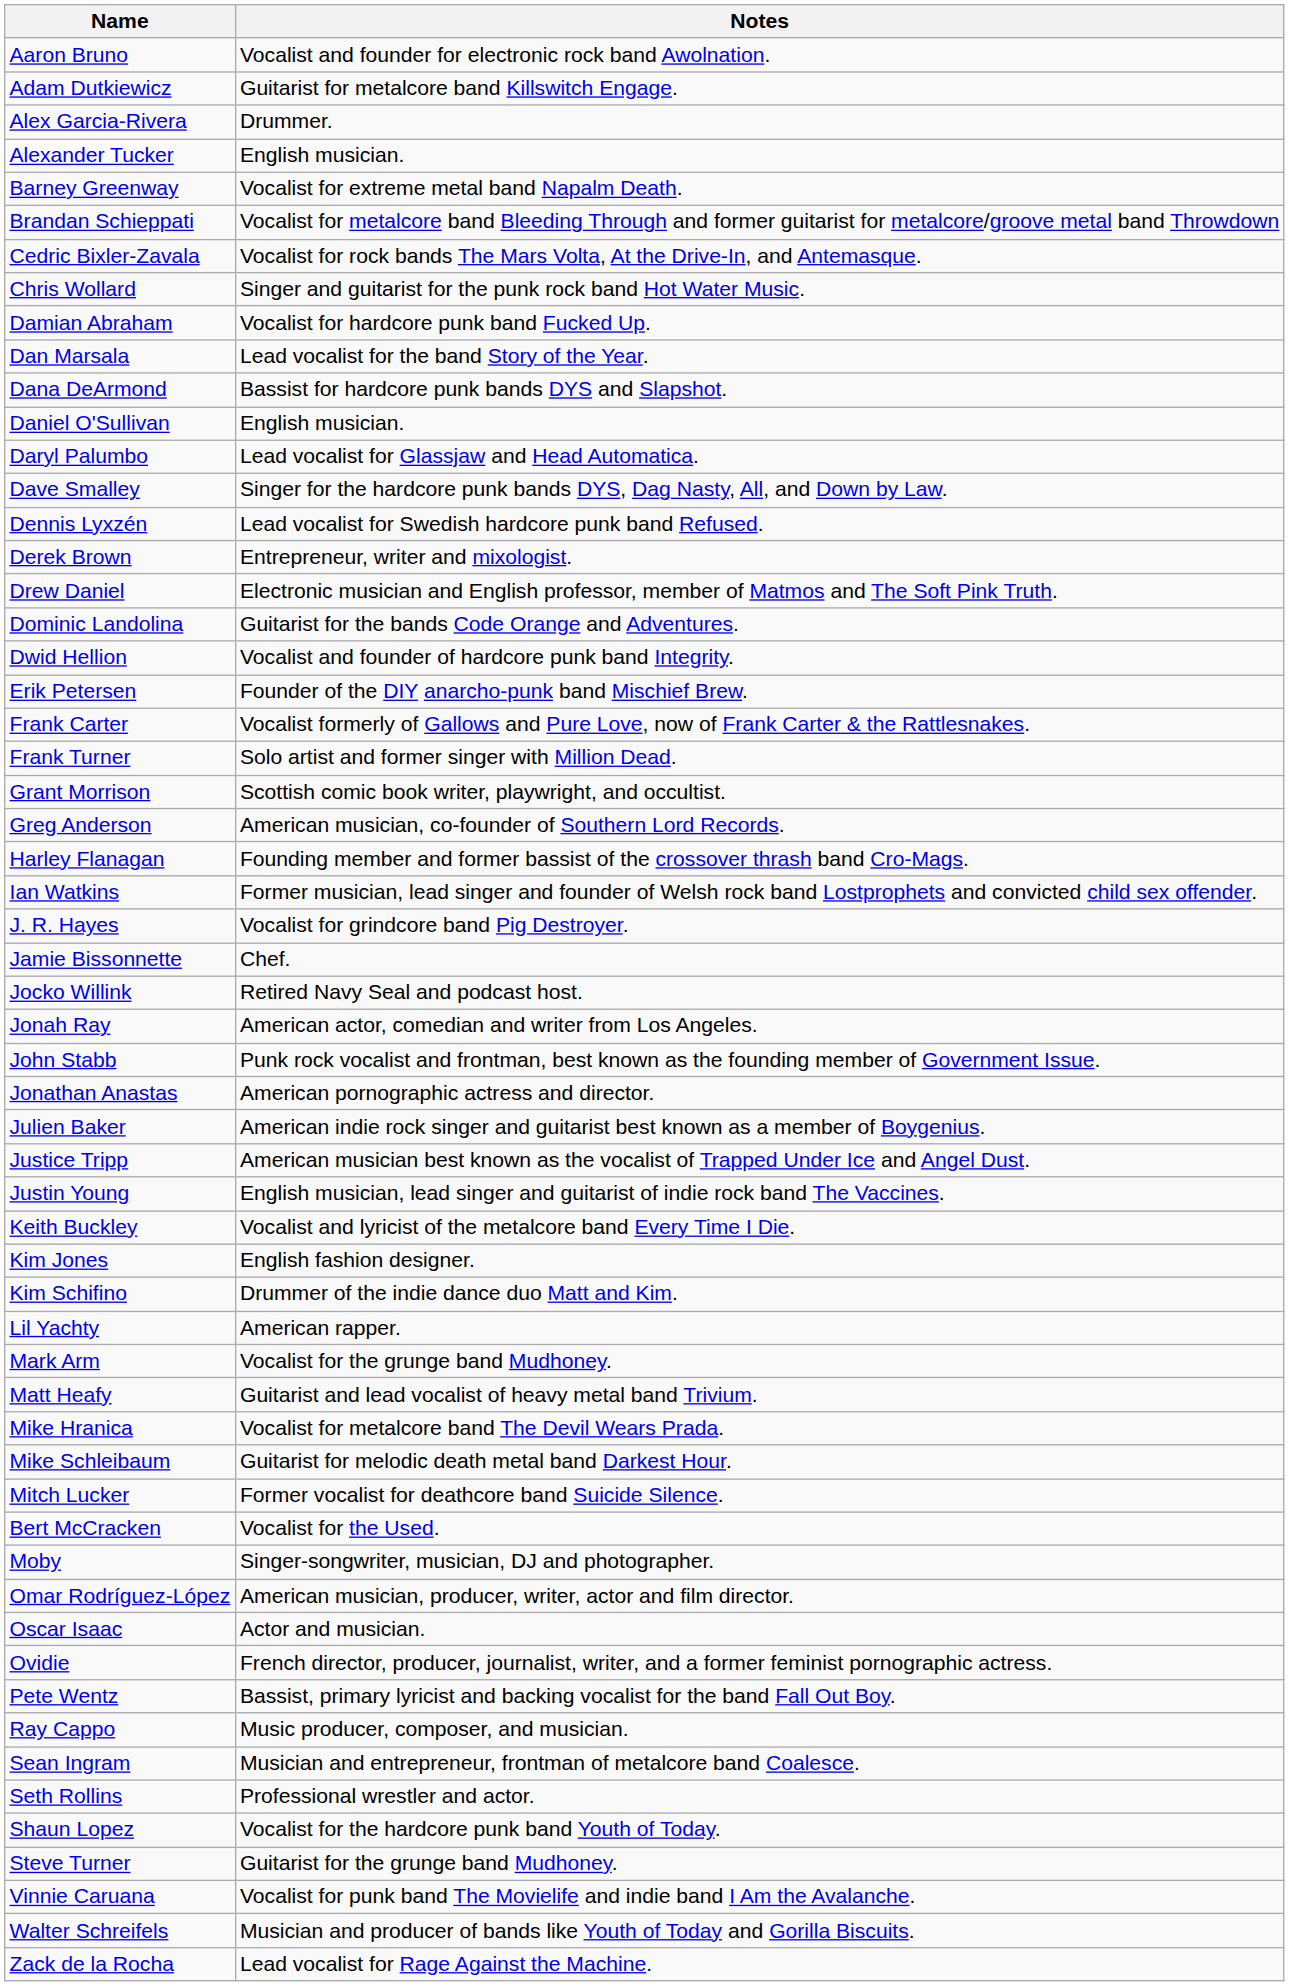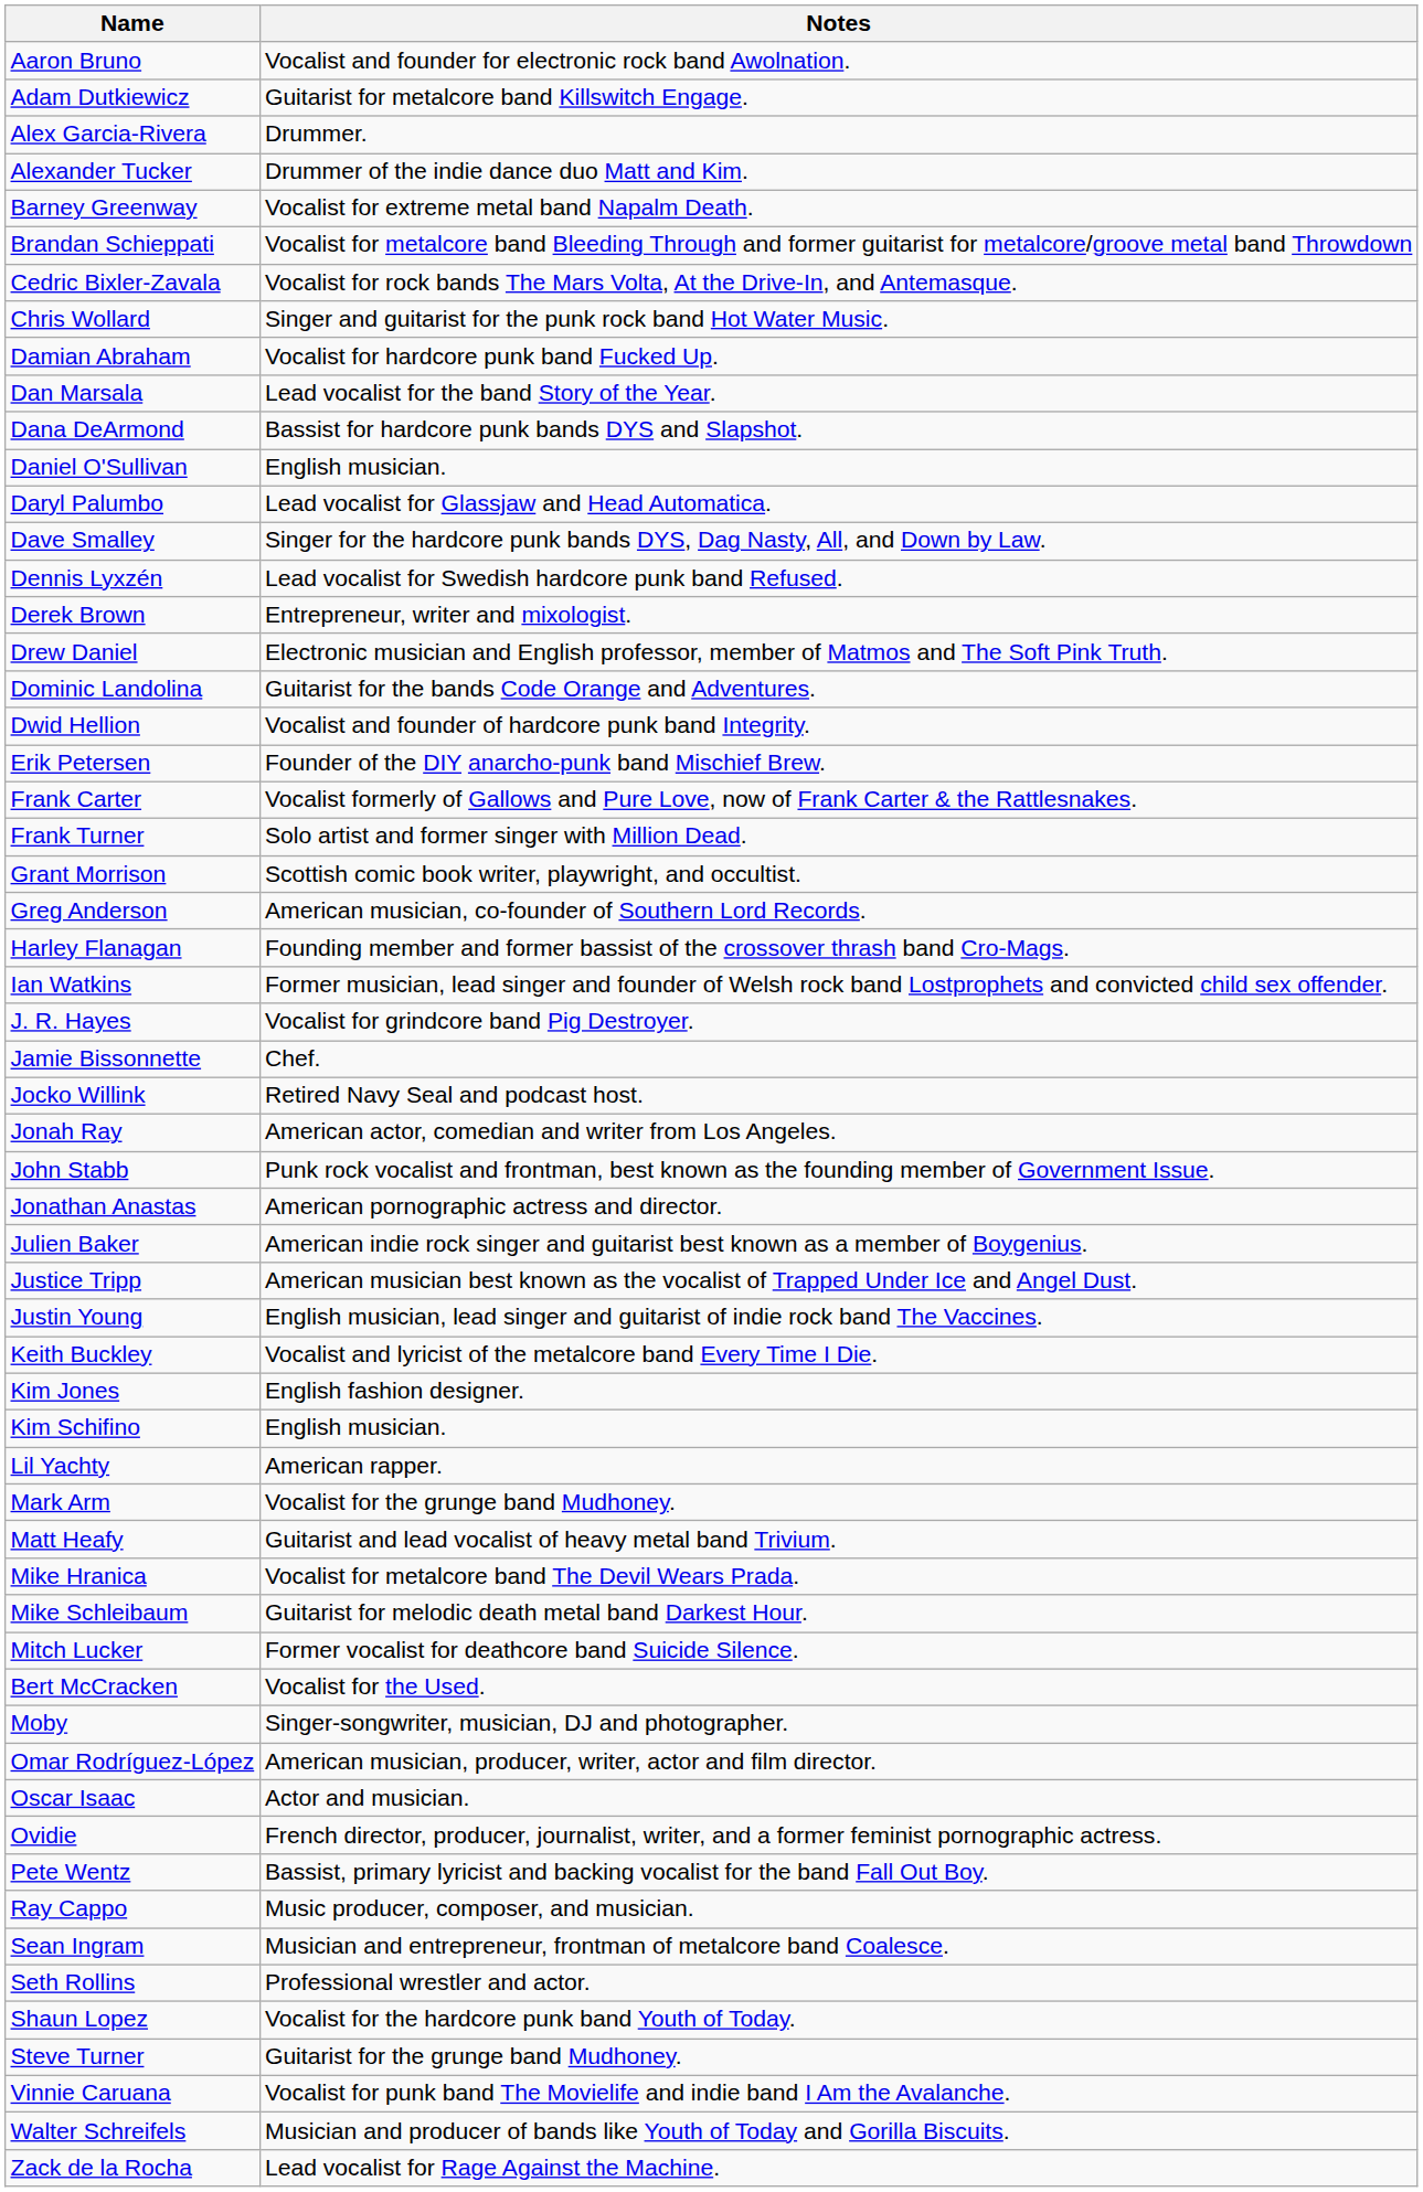 <table class="wikitable sortable">
 <tr>
 <th>Name</th>
 <th>Notes</th>
 </tr>
 <tr>
 <td><a href='#'>Aaron Bruno</a></td>
 <td>Vocalist and founder for electronic rock band <a href='#'>Awolnation</a>.</td>
 </tr>
 <tr>
 <td><a href='#'>Adam Dutkiewicz</a></td>
 <td>Guitarist for metalcore band <a href='#'>Killswitch Engage</a>.</td>
 </tr>
 <tr>
 <td><a href='#'>Alex Garcia-Rivera</a></td>
 <td>Drummer.</td>
 </tr>
 <tr>
 <td><a href='#'>Alexander Tucker</a></td>
-<td>English musician.</td>
+<td>Drummer of the indie dance duo <a href='#'>Matt and Kim</a>.</td>
 </tr>
 <tr>
 <td><a href='#'>Barney Greenway</a></td>
 <td>Vocalist for extreme metal band <a href='#'>Napalm Death</a>.</td>
 </tr>
 <tr>
 <td><a href='#'>Brandan Schieppati</a></td>
 <td>Vocalist for <a href='#'>metalcore</a> band <a href='#'>Bleeding Through</a> and former guitarist for <a href='#'>metalcore</a>/<a href='#'>groove metal</a> band <a href='#'>Throwdown</a></td>
 </tr>
 <tr>
 <td><a href='#'>Cedric Bixler-Zavala</a></td>
 <td>Vocalist for rock bands <a href='#'>The Mars Volta</a>, <a href='#'>At the Drive-In</a>, and <a href='#'>Antemasque</a>.</td>
 </tr>
 <tr>
 <td><a href='#'>Chris Wollard</a></td>
 <td>Singer and guitarist for the punk rock band <a href='#'>Hot Water Music</a>.</td>
 </tr>
 <tr>
 <td><a href='#'>Damian Abraham</a></td>
 <td>Vocalist for hardcore punk band <a href='#'>Fucked Up</a>.</td>
 </tr>
 <tr>
 <td><a href='#'>Dan Marsala</a></td>
 <td>Lead vocalist for the band <a href='#'>Story of the Year</a>.</td>
 </tr>
 <tr>
 <td><a href='#'>Dana DeArmond</a></td>
 <td>Bassist for hardcore punk bands <a href='#'>DYS</a> and <a href='#'>Slapshot</a>.</td>
 </tr>
 <tr>
 <td><a href='#'>Daniel O'Sullivan</a></td>
 <td>English musician.</td>
 </tr>
 <tr>
 <td><a href='#'>Daryl Palumbo</a></td>
 <td>Lead vocalist for <a href='#'>Glassjaw</a> and <a href='#'>Head Automatica</a>.</td>
 </tr>
 <tr>
 <td><a href='#'>Dave Smalley</a></td>
 <td>Singer for the hardcore punk bands <a href='#'>DYS</a>, <a href='#'>Dag Nasty</a>, <a href='#'>All</a>, and <a href='#'>Down by Law</a>.</td>
 </tr>
 <tr>
 <td><a href='#'>Dennis Lyxzén</a></td>
 <td>Lead vocalist for Swedish hardcore punk band <a href='#'>Refused</a>.</td>
 </tr>
 <tr>
 <td><a href='#'>Derek Brown</a></td>
 <td>Entrepreneur, writer and <a href='#'>mixologist</a>.</td>
 </tr>
 <tr>
 <td><a href='#'>Drew Daniel</a></td>
 <td>Electronic musician and English professor, member of <a href='#'>Matmos</a> and <a href='#'>The Soft Pink Truth</a>.</td>
 </tr>
 <tr>
 <td><a href='#'>Dominic Landolina</a></td>
 <td>Guitarist for the bands <a href='#'>Code Orange</a> and <a href='#'>Adventures</a>.</td>
 </tr>
 <tr>
 <td><a href='#'>Dwid Hellion</a></td>
 <td>Vocalist and founder of hardcore punk band <a href='#'>Integrity</a>.</td>
 </tr>
 <tr>
 <td><a href='#'>Erik Petersen</a></td>
 <td>Founder of the <a href='#'>DIY</a> <a href='#'>anarcho-punk</a> band <a href='#'>Mischief Brew</a>.</td>
 </tr>
 <tr>
 <td><a href='#'>Frank Carter</a></td>
 <td>Vocalist formerly of <a href='#'>Gallows</a> and <a href='#'>Pure Love</a>, now of <a href='#'>Frank Carter & the Rattlesnakes</a>.</td>
 </tr>
 <tr>
 <td><a href='#'>Frank Turner</a></td>
 <td>Solo artist and former singer with <a href='#'>Million Dead</a>.</td>
 </tr>
 <tr>
 <td><a href='#'>Grant Morrison</a></td>
 <td>Scottish comic book writer, playwright, and occultist.</td>
 </tr>
 <tr>
 <td><a href='#'>Greg Anderson</a></td>
 <td>American musician, co-founder of <a href='#'>Southern Lord Records</a>.</td>
 </tr>
 <tr>
 <td><a href='#'>Harley Flanagan</a></td>
 <td>Founding member and former bassist of the <a href='#'>crossover thrash</a> band <a href='#'>Cro-Mags</a>.</td>
 </tr>
 <tr>
 <td><a href='#'>Ian Watkins</a></td>
 <td>Former musician, lead singer and founder of Welsh rock band <a href='#'>Lostprophets</a> and convicted <a href='#'>child sex offender</a>.</td>
 </tr>
 <tr>
 <td><a href='#'>J. R. Hayes</a></td>
 <td>Vocalist for grindcore band <a href='#'>Pig Destroyer</a>.</td>
 </tr>
 <tr>
 <td><a href='#'>Jamie Bissonnette</a></td>
 <td>Chef.</td>
 </tr>
 <tr>
 <td><a href='#'>Jocko Willink</a></td>
 <td>Retired Navy Seal and podcast host.</td>
 </tr>
 <tr>
 <td><a href='#'>Jonah Ray</a></td>
 <td>American actor, comedian and writer from Los Angeles.</td>
 </tr>
 <tr>
 <td><a href='#'>John Stabb</a></td>
 <td>Punk rock vocalist and frontman, best known as the founding member of <a href='#'>Government Issue</a>.</td>
 </tr>
 <tr>
 <td><a href='#'>Jonathan Anastas</a></td>
 <td>American pornographic actress and director.</td>
 </tr>
 <tr>
 <td><a href='#'>Julien Baker</a></td>
 <td>American indie rock singer and guitarist best known as a member of <a href='#'>Boygenius</a>.</td>
 </tr>
 <tr>
 <td><a href='#'>Justice Tripp</a></td>
 <td>American musician best known as the vocalist of <a href='#'>Trapped Under Ice</a> and <a href='#'>Angel Dust</a>.</td>
 </tr>
 <tr>
 <td><a href='#'>Justin Young</a></td>
 <td>English musician, lead singer and guitarist of indie rock band <a href='#'>The Vaccines</a>.</td>
 </tr>
 <tr>
 <td><a href='#'>Keith Buckley</a></td>
 <td>Vocalist and lyricist of the metalcore band <a href='#'>Every Time I Die</a>.</td>
 </tr>
 <tr>
 <td><a href='#'>Kim Jones</a></td>
 <td>English fashion designer.</td>
 </tr>
 <tr>
 <td><a href='#'>Kim Schifino</a></td>
-<td>Drummer of the indie dance duo <a href='#'>Matt and Kim</a>.</td>
+<td>English musician.</td>
 </tr>
 <tr>
 <td><a href='#'>Lil Yachty</a></td>
 <td>American rapper.</td>
 </tr>
 <tr>
 <td><a href='#'>Mark Arm</a></td>
 <td>Vocalist for the grunge band <a href='#'>Mudhoney</a>.</td>
 </tr>
 <tr>
 <td><a href='#'>Matt Heafy</a></td>
 <td>Guitarist and lead vocalist of heavy metal band <a href='#'>Trivium</a>.</td>
 </tr>
 <tr>
 <td><a href='#'>Mike Hranica</a></td>
 <td>Vocalist for metalcore band <a href='#'>The Devil Wears Prada</a>.</td>
 </tr>
 <tr>
 <td><a href='#'>Mike Schleibaum</a></td>
 <td>Guitarist for melodic death metal band <a href='#'>Darkest Hour</a>.</td>
 </tr>
 <tr>
 <td><a href='#'>Mitch Lucker</a></td>
 <td>Former vocalist for deathcore band <a href='#'>Suicide Silence</a>.</td>
 </tr>
 <tr>
 <td><a href='#'>Bert McCracken</a></td>
 <td>Vocalist for <a href='#'>the Used</a>.</td>
 </tr>
 <tr>
 <td><a href='#'>Moby</a></td>
 <td>Singer-songwriter, musician, DJ and photographer.</td>
 </tr>
 <tr>
 <td><a href='#'>Omar Rodríguez-López</a></td>
 <td>American musician, producer, writer, actor and film director.</td>
 </tr>
 <tr>
 <td><a href='#'>Oscar Isaac</a></td>
 <td>Actor and musician.</td>
 </tr>
 <tr>
 <td><a href='#'>Ovidie</a></td>
 <td>French director, producer, journalist, writer, and a former feminist pornographic actress.</td>
 </tr>
 <tr>
 <td><a href='#'>Pete Wentz</a></td>
 <td>Bassist, primary lyricist and backing vocalist for the band <a href='#'>Fall Out Boy</a>.</td>
 </tr>
 <tr>
 <td><a href='#'>Ray Cappo</a></td>
 <td>Music producer, composer, and musician.</td>
 </tr>
 <tr>
 <td><a href='#'>Sean Ingram</a></td>
 <td>Musician and entrepreneur, frontman of metalcore band <a href='#'>Coalesce</a>.</td>
 </tr>
 <tr>
 <td><a href='#'>Seth Rollins</a></td>
 <td>Professional wrestler and actor.</td>
 </tr>
 <tr>
 <td><a href='#'>Shaun Lopez</a></td>
 <td>Vocalist for the hardcore punk band <a href='#'>Youth of Today</a>.</td>
 </tr>
 <tr>
 <td><a href='#'>Steve Turner</a></td>
 <td>Guitarist for the grunge band <a href='#'>Mudhoney</a>.</td>
 </tr>
 <tr>
 <td><a href='#'>Vinnie Caruana</a></td>
 <td>Vocalist for punk band <a href='#'>The Movielife</a> and indie band <a href='#'>I Am the Avalanche</a>.</td>
 </tr>
 <tr>
 <td><a href='#'>Walter Schreifels</a></td>
 <td>Musician and producer of bands like <a href='#'>Youth of Today</a> and <a href='#'>Gorilla Biscuits</a>.</td>
 </tr>
 <tr>
 <td><a href='#'>Zack de la Rocha</a></td>
 <td>Lead vocalist for <a href='#'>Rage Against the Machine</a>.</td>
 </tr>
 </table>
